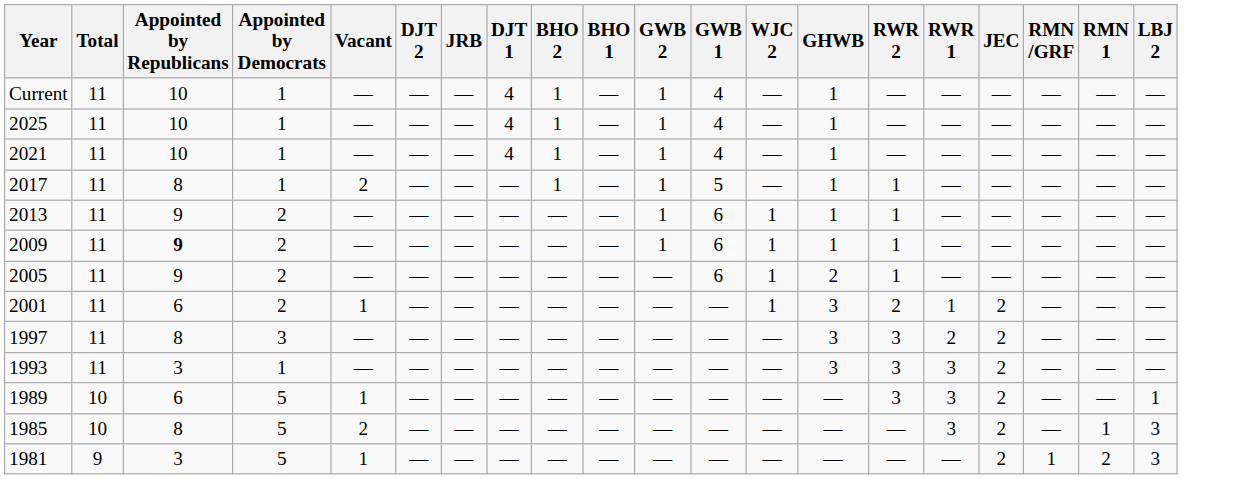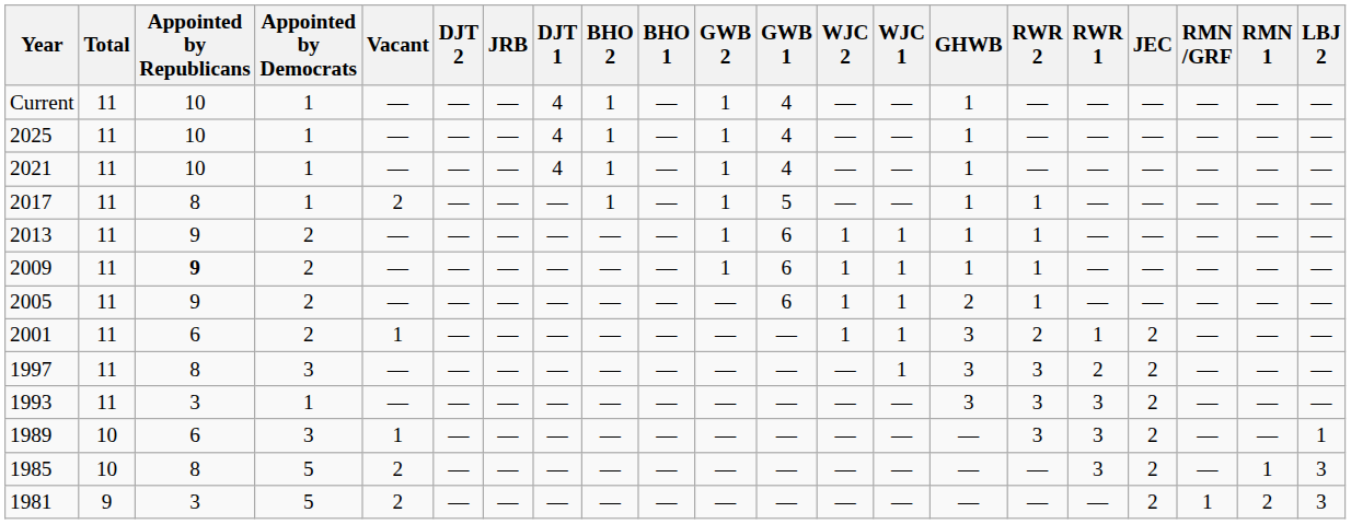 <table class="wikitable" style="text-align:center;">
 <tr>
 <th>Year</th>
 <th>Total</th>
 <th>Appointed<br>by<br>Republicans</th>
 <th>Appointed<br>by<br>Democrats</th>
 <th>Vacant</th>
 <th>DJT<br>2</th>
 <th>JRB</th>
 <th>DJT<br>1</th>
 <th>BHO<br>2</th>
 <th>BHO<br>1</th>
 <th>GWB<br>2</th>
 <th>GWB<br>1</th>
 <th>WJC<br>2</th>
+<th>WJC<br>1</th>
 <th>GHWB</th>
 <th>RWR<br>2</th>
 <th>RWR<br>1</th>
 <th>JEC</th>
 <th>RMN<br>/GRF</th>
 <th>RMN<br>1</th>
 <th>LBJ<br>2</th>
 </tr>
 <tr>
 <td style="text-align:left;">Current</td>
 <td>11</td>
 <td>10</td>
 <td>1</td>
 <td>—</td>
 <td>—</td>
 <td>—</td>
 <td>4</td>
 <td>1</td>
 <td>—</td>
 <td>1</td>
 <td>4</td>
+<td>—</td>
 <td>—</td>
 <td>1</td>
 <td>—</td>
 <td>—</td>
 <td>—</td>
 <td>—</td>
 <td>—</td>
 <td>—</td>
 </tr>
 <tr>
 <td style="text-align:left;">2025</td>
 <td>11</td>
 <td>10</td>
 <td>1</td>
 <td>—</td>
 <td>—</td>
 <td>—</td>
 <td>4</td>
 <td>1</td>
 <td>—</td>
 <td>1</td>
 <td>4</td>
 <td>—</td>
+<td>—</td>
 <td>1</td>
 <td>—</td>
 <td>—</td>
 <td>—</td>
 <td>—</td>
 <td>—</td>
 <td>—</td>
 </tr>
 <tr>
 <td style="text-align:left;">2021</td>
 <td>11</td>
 <td>10</td>
 <td>1</td>
 <td>—</td>
 <td>—</td>
 <td>—</td>
 <td>4</td>
 <td>1</td>
 <td>—</td>
 <td>1</td>
 <td>4</td>
 <td>—</td>
+<td>—</td>
 <td>1</td>
 <td>—</td>
 <td>—</td>
 <td>—</td>
 <td>—</td>
 <td>—</td>
 <td>—</td>
 </tr>
 <tr>
 <td style="text-align:left;">2017</td>
 <td>11</td>
 <td>8</td>
 <td>1</td>
 <td>2</td>
 <td>—</td>
 <td>—</td>
 <td>—</td>
 <td>1</td>
 <td>—</td>
 <td>1</td>
 <td>5</td>
+<td>—</td>
 <td>—</td>
 <td>1</td>
 <td>1</td>
 <td>—</td>
 <td>—</td>
 <td>—</td>
 <td>—</td>
 <td>—</td>
 </tr>
 <tr>
 <td style="text-align:left;">2013</td>
 <td>11</td>
 <td>9</td>
 <td>2</td>
 <td>—</td>
 <td>—</td>
 <td>—</td>
 <td>—</td>
 <td>—</td>
 <td>—</td>
 <td>1</td>
 <td>6</td>
 <td>1</td>
 <td>1</td>
 <td>1</td>
+<td>1</td>
 <td>—</td>
 <td>—</td>
 <td>—</td>
 <td>—</td>
 <td>—</td>
 </tr>
 <tr>
 <td style="text-align:left;">2009</td>
 <td>11</td>
 <td><strong>9</strong></td>
 <td>2</td>
 <td>—</td>
 <td>—</td>
 <td>—</td>
 <td>—</td>
 <td>—</td>
 <td>—</td>
 <td>1</td>
 <td>6</td>
+<td>1</td>
 <td>1</td>
 <td>1</td>
 <td>1</td>
 <td>—</td>
 <td>—</td>
 <td>—</td>
 <td>—</td>
 <td>—</td>
 </tr>
 <tr>
 <td style="text-align:left;">2005</td>
 <td>11</td>
 <td>9</td>
 <td>2</td>
 <td>—</td>
 <td>—</td>
 <td>—</td>
 <td>—</td>
 <td>—</td>
 <td>—</td>
 <td>—</td>
 <td>6</td>
 <td>1</td>
+<td>1</td>
 <td>2</td>
 <td>1</td>
 <td>—</td>
 <td>—</td>
 <td>—</td>
 <td>—</td>
 <td>—</td>
 </tr>
 <tr>
 <td style="text-align:left;">2001</td>
 <td>11</td>
 <td>6</td>
 <td>2</td>
 <td>1</td>
 <td>—</td>
 <td>—</td>
 <td>—</td>
 <td>—</td>
 <td>—</td>
 <td>—</td>
 <td>—</td>
+<td>1</td>
 <td>1</td>
 <td>3</td>
 <td>2</td>
 <td>1</td>
 <td>2</td>
 <td>—</td>
 <td>—</td>
 <td>—</td>
 </tr>
 <tr>
 <td style="text-align:left;">1997</td>
 <td>11</td>
 <td>8</td>
 <td>3</td>
 <td>—</td>
 <td>—</td>
 <td>—</td>
 <td>—</td>
 <td>—</td>
 <td>—</td>
 <td>—</td>
 <td>—</td>
 <td>—</td>
+<td>1</td>
 <td>3</td>
 <td>3</td>
 <td>2</td>
 <td>2</td>
 <td>—</td>
 <td>—</td>
 <td>—</td>
 </tr>
 <tr>
 <td style="text-align:left;">1993</td>
 <td>11</td>
 <td>3</td>
 <td>1</td>
 <td>—</td>
 <td>—</td>
 <td>—</td>
 <td>—</td>
 <td>—</td>
 <td>—</td>
 <td>—</td>
 <td>—</td>
 <td>—</td>
+<td>—</td>
 <td>3</td>
 <td>3</td>
 <td>3</td>
 <td>2</td>
 <td>—</td>
 <td>—</td>
 <td>—</td>
 </tr>
 <tr>
 <td style="text-align:left;">1989</td>
 <td>10</td>
 <td>6</td>
-<td>5</td>
+<td>3</td>
 <td>1</td>
+<td>—</td>
 <td>—</td>
 <td>—</td>
 <td>—</td>
 <td>—</td>
 <td>—</td>
 <td>—</td>
 <td>—</td>
 <td>—</td>
 <td>—</td>
 <td>3</td>
 <td>3</td>
 <td>2</td>
 <td>—</td>
 <td>—</td>
 <td>1</td>
 </tr>
 <tr>
 <td style="text-align:left;">1985</td>
 <td>10</td>
 <td>8</td>
 <td>5</td>
 <td>2</td>
 <td>—</td>
 <td>—</td>
 <td>—</td>
 <td>—</td>
 <td>—</td>
 <td>—</td>
 <td>—</td>
 <td>—</td>
 <td>—</td>
 <td>—</td>
+<td>—</td>
 <td>3</td>
 <td>2</td>
 <td>—</td>
 <td>1</td>
 <td>3</td>
 </tr>
 <tr>
 <td style="text-align:left;">1981</td>
 <td>9</td>
 <td>3</td>
 <td>5</td>
-<td>1</td>
+<td>2</td>
+<td>—</td>
 <td>—</td>
 <td>—</td>
 <td>—</td>
 <td>—</td>
 <td>—</td>
 <td>—</td>
 <td>—</td>
 <td>—</td>
 <td>—</td>
 <td>—</td>
 <td>—</td>
 <td>2</td>
 <td>1</td>
 <td>2</td>
 <td>3</td>
 </tr>
 </table>
